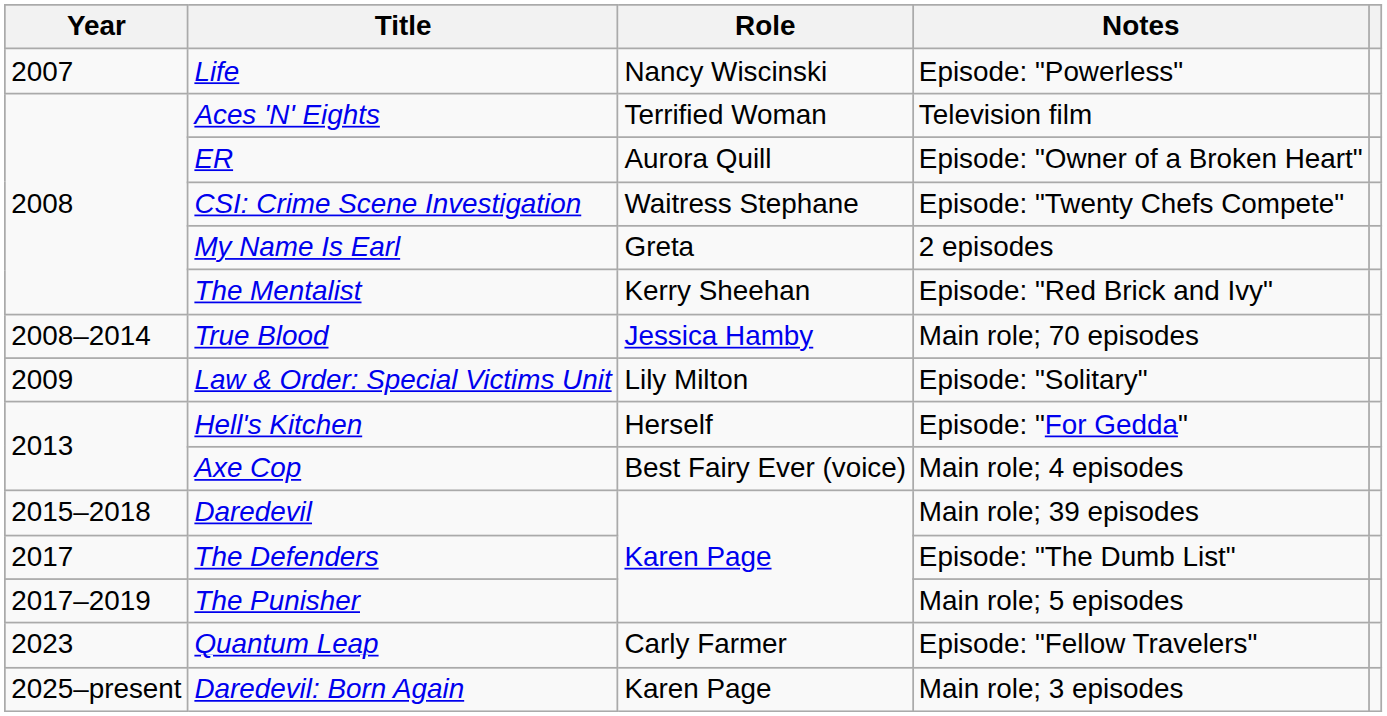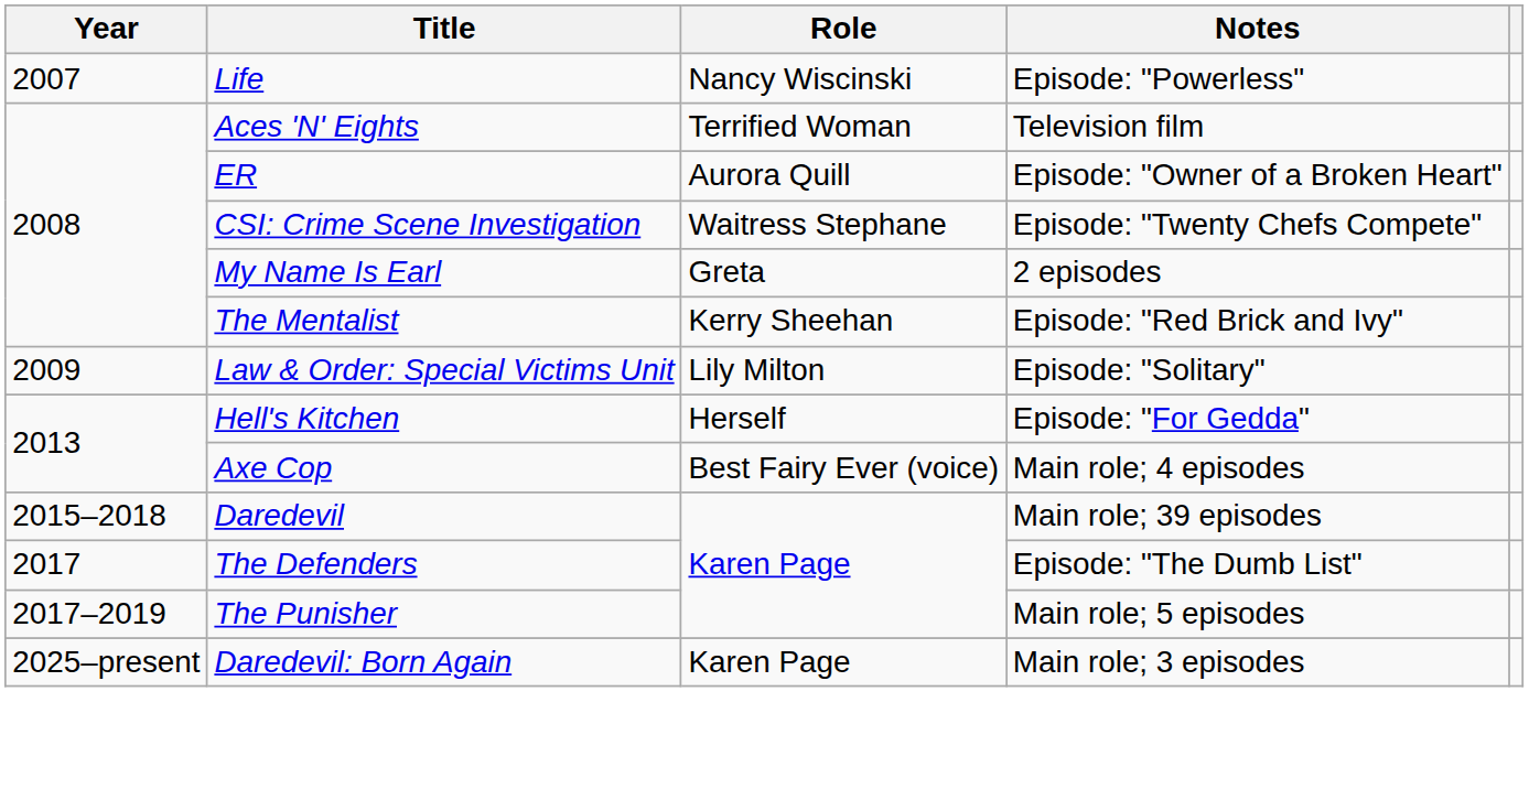 <table class="wikitable sortable">
 <tr>
 <th>Year</th>
 <th>Title</th>
 <th>Role</th>
 <th class="unsortable">Notes</th>
 <th class="unsortable"></th>
 </tr>
 <tr>
 <td>2007</td>
 <td><em><a href='#'>Life</a></em></td>
 <td>Nancy Wiscinski</td>
 <td>Episode: "Powerless"</td>
 <td></td>
 </tr>
 <tr>
 <td rowspan="5">2008</td>
 <td><em><a href='#'>Aces 'N' Eights</a></em></td>
 <td>Terrified Woman</td>
 <td>Television film</td>
 <td></td>
 </tr>
 <tr>
 <td><em><a href='#'>ER</a></em></td>
 <td>Aurora Quill</td>
 <td>Episode: "Owner of a Broken Heart"</td>
 <td></td>
 </tr>
 <tr>
 <td><em><a href='#'>CSI: Crime Scene Investigation</a></em></td>
 <td>Waitress Stephane</td>
 <td>Episode: "Twenty Chefs Compete"</td>
 <td></td>
 </tr>
 <tr>
 <td><em><a href='#'>My Name Is Earl</a></em></td>
 <td>Greta</td>
 <td>2 episodes</td>
 <td></td>
 </tr>
 <tr>
 <td><em><a href='#'>The Mentalist</a></em></td>
 <td>Kerry Sheehan</td>
 <td>Episode: "Red Brick and Ivy"</td>
 <td></td>
 </tr>
 <tr>
-<td>2008–2014</td>
-<td><em><a href='#'>True Blood</a></em></td>
-<td><a href='#'>Jessica Hamby</a></td>
-<td>Main role; 70 episodes</td>
-<td></td>
-</tr>
-<tr>
 <td>2009</td>
 <td><em><a href='#'>Law & Order: Special Victims Unit</a></em></td>
 <td>Lily Milton</td>
 <td>Episode: "Solitary"</td>
 <td></td>
 </tr>
 <tr>
 <td rowspan="2">2013</td>
 <td><em><a href='#'>Hell's Kitchen</a></em></td>
 <td>Herself</td>
 <td>Episode: "<a href='#'>For Gedda</a>"</td>
 <td></td>
 </tr>
 <tr>
 <td><em><a href='#'>Axe Cop</a></em></td>
 <td>Best Fairy Ever (voice)</td>
 <td>Main role; 4 episodes</td>
 <td></td>
 </tr>
 <tr>
 <td>2015–2018</td>
 <td><em><a href='#'>Daredevil</a></em></td>
 <td rowspan="3"><a href='#'>Karen Page</a></td>
 <td>Main role; 39 episodes</td>
 <td></td>
 </tr>
 <tr>
 <td>2017</td>
 <td><em><a href='#'>The Defenders</a></em></td>
 <td>Episode: "The Dumb List"</td>
 <td></td>
 </tr>
 <tr>
 <td>2017–2019</td>
 <td><em><a href='#'>The Punisher</a></em></td>
 <td>Main role; 5 episodes</td>
 <td></td>
 </tr>
 <tr>
-<td>2023</td>
-<td><em><a href='#'>Quantum Leap</a></em></td>
-<td>Carly Farmer</td>
-<td>Episode: "Fellow Travelers"</td>
-<td></td>
-</tr>
-<tr>
 <td>2025–present</td>
 <td><em><a href='#'>Daredevil: Born Again</a></em></td>
 <td>Karen Page</td>
 <td>Main role; 3 episodes</td>
 <td></td>
 </tr>
 </table>
